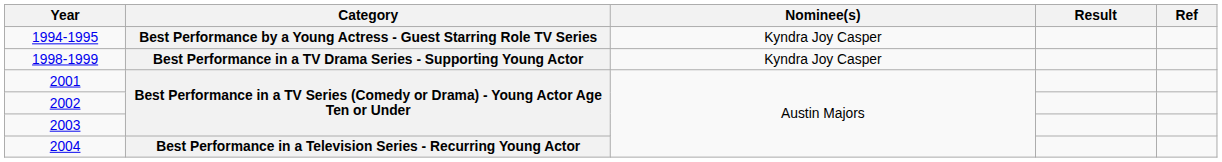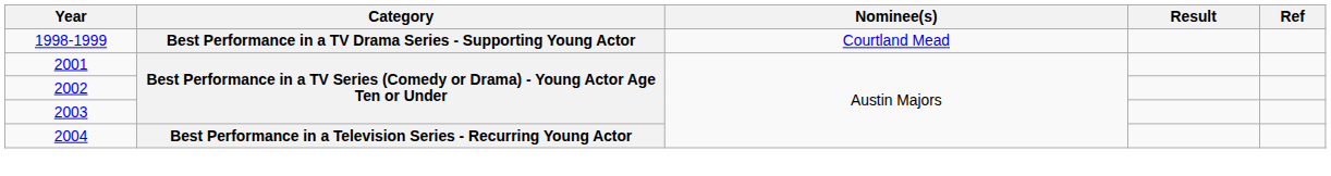 <table class="wikitable plainrowheaders" style="font-size: 90%; text-align:center" width=100%>
 <tr>
 <th scope="col" width="10%">Year</th>
 <th scope="col" width="40%">Category</th>
 <th scope="col" width="35%">Nominee(s)</th>
 <th scope="col" width="10%">Result</th>
 <th scope="col" width="5%">Ref</th>
 </tr>
 <tr>
-<td><a href='#'>1994-1995</a></td>
-<th scope="row" style="text-align:center">Best Performance by a Young Actress - Guest Starring Role TV Series</th>
-<td>Kyndra Joy Casper</td>
-<td></td>
-<td></td>
-</tr>
-<tr>
 <td><a href='#'>1998-1999</a></td>
 <th scope="row" style="text-align:center">Best Performance in a TV Drama Series - Supporting Young Actor</th>
-<td>Kyndra Joy Casper</td>
+<td><a href='#'>Courtland Mead</a></td>
 <td></td>
 <td></td>
 </tr>
 <tr>
 <td><a href='#'>2001</a></td>
 <th scope="row" style="text-align:center" rowspan="3">Best Performance in a TV Series (Comedy or Drama) - Young Actor Age Ten or Under</th>
 <td rowspan="4">Austin Majors</td>
 <td></td>
 <td></td>
 </tr>
 <tr>
 <td><a href='#'>2002</a></td>
 <td></td>
 <td></td>
 </tr>
 <tr>
 <td><a href='#'>2003</a></td>
 <td></td>
 <td></td>
 </tr>
 <tr>
 <td><a href='#'>2004</a></td>
 <th scope="row" style="text-align:center">Best Performance in a Television Series - Recurring Young Actor</th>
 <td></td>
 <td></td>
 </tr>
 </table>
